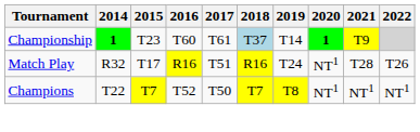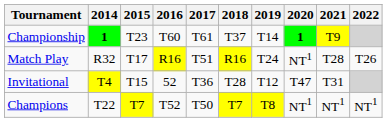 <table class="wikitable" style="text-align:center;">
 <tr>
 <th>Tournament</th>
 <th>2014</th>
 <th>2015</th>
 <th>2016</th>
 <th>2017</th>
 <th>2018</th>
 <th>2019</th>
 <th>2020</th>
 <th>2021</th>
 <th>2022</th>
 </tr>
 <tr>
 <td align="left"><a href='#'>Championship</a></td>
 <td style="background:lime;"><strong>1</strong></td>
 <td>T23</td>
 <td>T60</td>
 <td>T61</td>
-<td style="background: lightblue;">T37</td>
+<td>T37</td>
 <td>T14</td>
 <td style="background:lime;"><strong>1</strong></td>
 <td style="background:yellow;">T9</td>
 <td colspan=1 style="background:#D3D3D3;"></td>
 </tr>
 <tr>
 <td align="left"><a href='#'>Match Play</a></td>
 <td>R32</td>
 <td>T17</td>
 <td style="background:yellow;">R16</td>
 <td>T51</td>
 <td style="background:yellow;">R16</td>
 <td>T24</td>
 <td>NT<sup>1</sup></td>
 <td>T28</td>
 <td>T26</td>
 </tr>
 <tr>
+<td align="left"><a href='#'>Invitational</a></td>
+<td style="background:yellow;">T4</td>
+<td>T15</td>
+<td>52</td>
+<td>T36</td>
+<td>T28</td>
+<td>T12</td>
+<td>T47</td>
+<td>T31</td>
+<td colspan=1 style="background:#D3D3D3;"></td>
+</tr>
+<tr>
 <td align="left"><a href='#'>Champions</a></td>
 <td>T22</td>
 <td style="background:yellow;">T7</td>
 <td>T52</td>
 <td>T50</td>
 <td style="background:yellow;">T7</td>
 <td style="background:yellow;">T8</td>
 <td>NT<sup>1</sup></td>
 <td>NT<sup>1</sup></td>
 <td>NT<sup>1</sup></td>
 </tr>
 </table>
